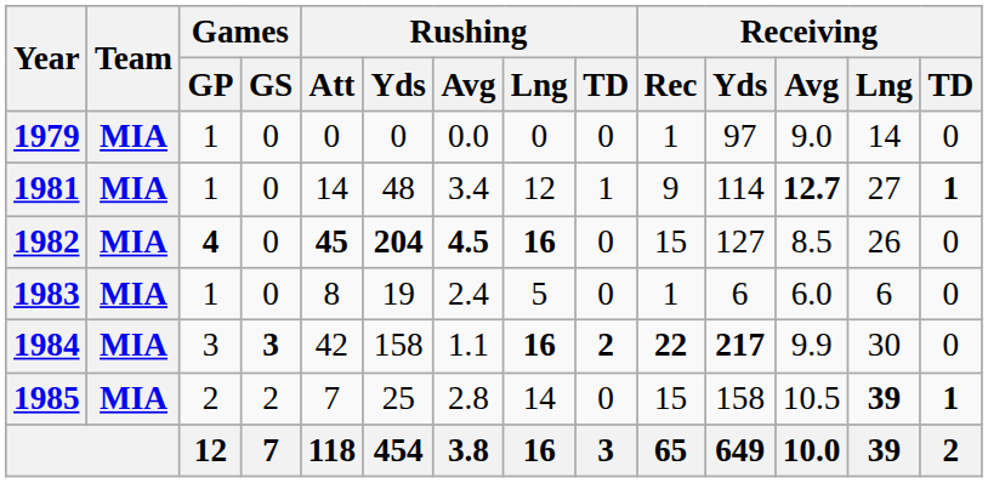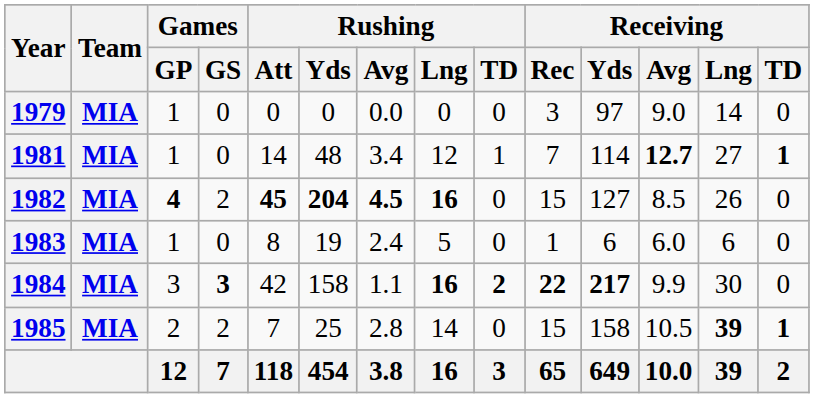 <table class="wikitable" style="text-align:center;">
 <tr>
 <th rowspan="2">Year</th>
 <th rowspan="2">Team</th>
 <th colspan="2">Games</th>
 <th colspan="5">Rushing</th>
 <th colspan="5">Receiving</th>
 </tr>
 <tr>
 <th>GP</th>
 <th>GS</th>
 <th>Att</th>
 <th>Yds</th>
 <th>Avg</th>
 <th>Lng</th>
 <th>TD</th>
 <th>Rec</th>
 <th>Yds</th>
 <th>Avg</th>
 <th>Lng</th>
 <th>TD</th>
 </tr>
 <tr>
 <th><a href='#'>1979</a></th>
 <th><a href='#'>MIA</a></th>
 <td>1</td>
 <td>0</td>
 <td>0</td>
 <td>0</td>
 <td>0.0</td>
 <td>0</td>
 <td>0</td>
-<td>1</td>
+<td>3</td>
 <td>97</td>
 <td>9.0</td>
 <td>14</td>
 <td>0</td>
 </tr>
 <tr>
 <th><a href='#'>1981</a></th>
 <th><a href='#'>MIA</a></th>
 <td>1</td>
 <td>0</td>
 <td>14</td>
 <td>48</td>
 <td>3.4</td>
 <td>12</td>
 <td>1</td>
-<td>9</td>
+<td>7</td>
 <td>114</td>
 <td><strong>12.7</strong></td>
 <td>27</td>
 <td><strong>1</strong></td>
 </tr>
 <tr>
 <th><a href='#'>1982</a></th>
 <th><a href='#'>MIA</a></th>
 <td><strong>4</strong></td>
-<td>0</td>
+<td>2</td>
 <td><strong>45</strong></td>
 <td><strong>204</strong></td>
 <td><strong>4.5</strong></td>
 <td><strong>16</strong></td>
 <td>0</td>
 <td>15</td>
 <td>127</td>
 <td>8.5</td>
 <td>26</td>
 <td>0</td>
 </tr>
 <tr>
 <th><a href='#'>1983</a></th>
 <th><a href='#'>MIA</a></th>
 <td>1</td>
 <td>0</td>
 <td>8</td>
 <td>19</td>
 <td>2.4</td>
 <td>5</td>
 <td>0</td>
 <td>1</td>
 <td>6</td>
 <td>6.0</td>
 <td>6</td>
 <td>0</td>
 </tr>
 <tr>
 <th><a href='#'>1984</a></th>
 <th><a href='#'>MIA</a></th>
 <td>3</td>
 <td><strong>3</strong></td>
 <td>42</td>
 <td>158</td>
 <td>1.1</td>
 <td><strong>16</strong></td>
 <td><strong>2</strong></td>
 <td><strong>22</strong></td>
 <td><strong>217</strong></td>
 <td>9.9</td>
 <td>30</td>
 <td>0</td>
 </tr>
 <tr>
 <th><a href='#'>1985</a></th>
 <th><a href='#'>MIA</a></th>
 <td>2</td>
 <td>2</td>
 <td>7</td>
 <td>25</td>
 <td>2.8</td>
 <td>14</td>
 <td>0</td>
 <td>15</td>
 <td>158</td>
 <td>10.5</td>
 <td><strong>39</strong></td>
 <td><strong>1</strong></td>
 </tr>
 <tr>
 <th colspan="2"></th>
 <th>12</th>
 <th>7</th>
 <th>118</th>
 <th>454</th>
 <th>3.8</th>
 <th>16</th>
 <th>3</th>
 <th>65</th>
 <th>649</th>
 <th>10.0</th>
 <th>39</th>
 <th>2</th>
 </tr>
 </table>
